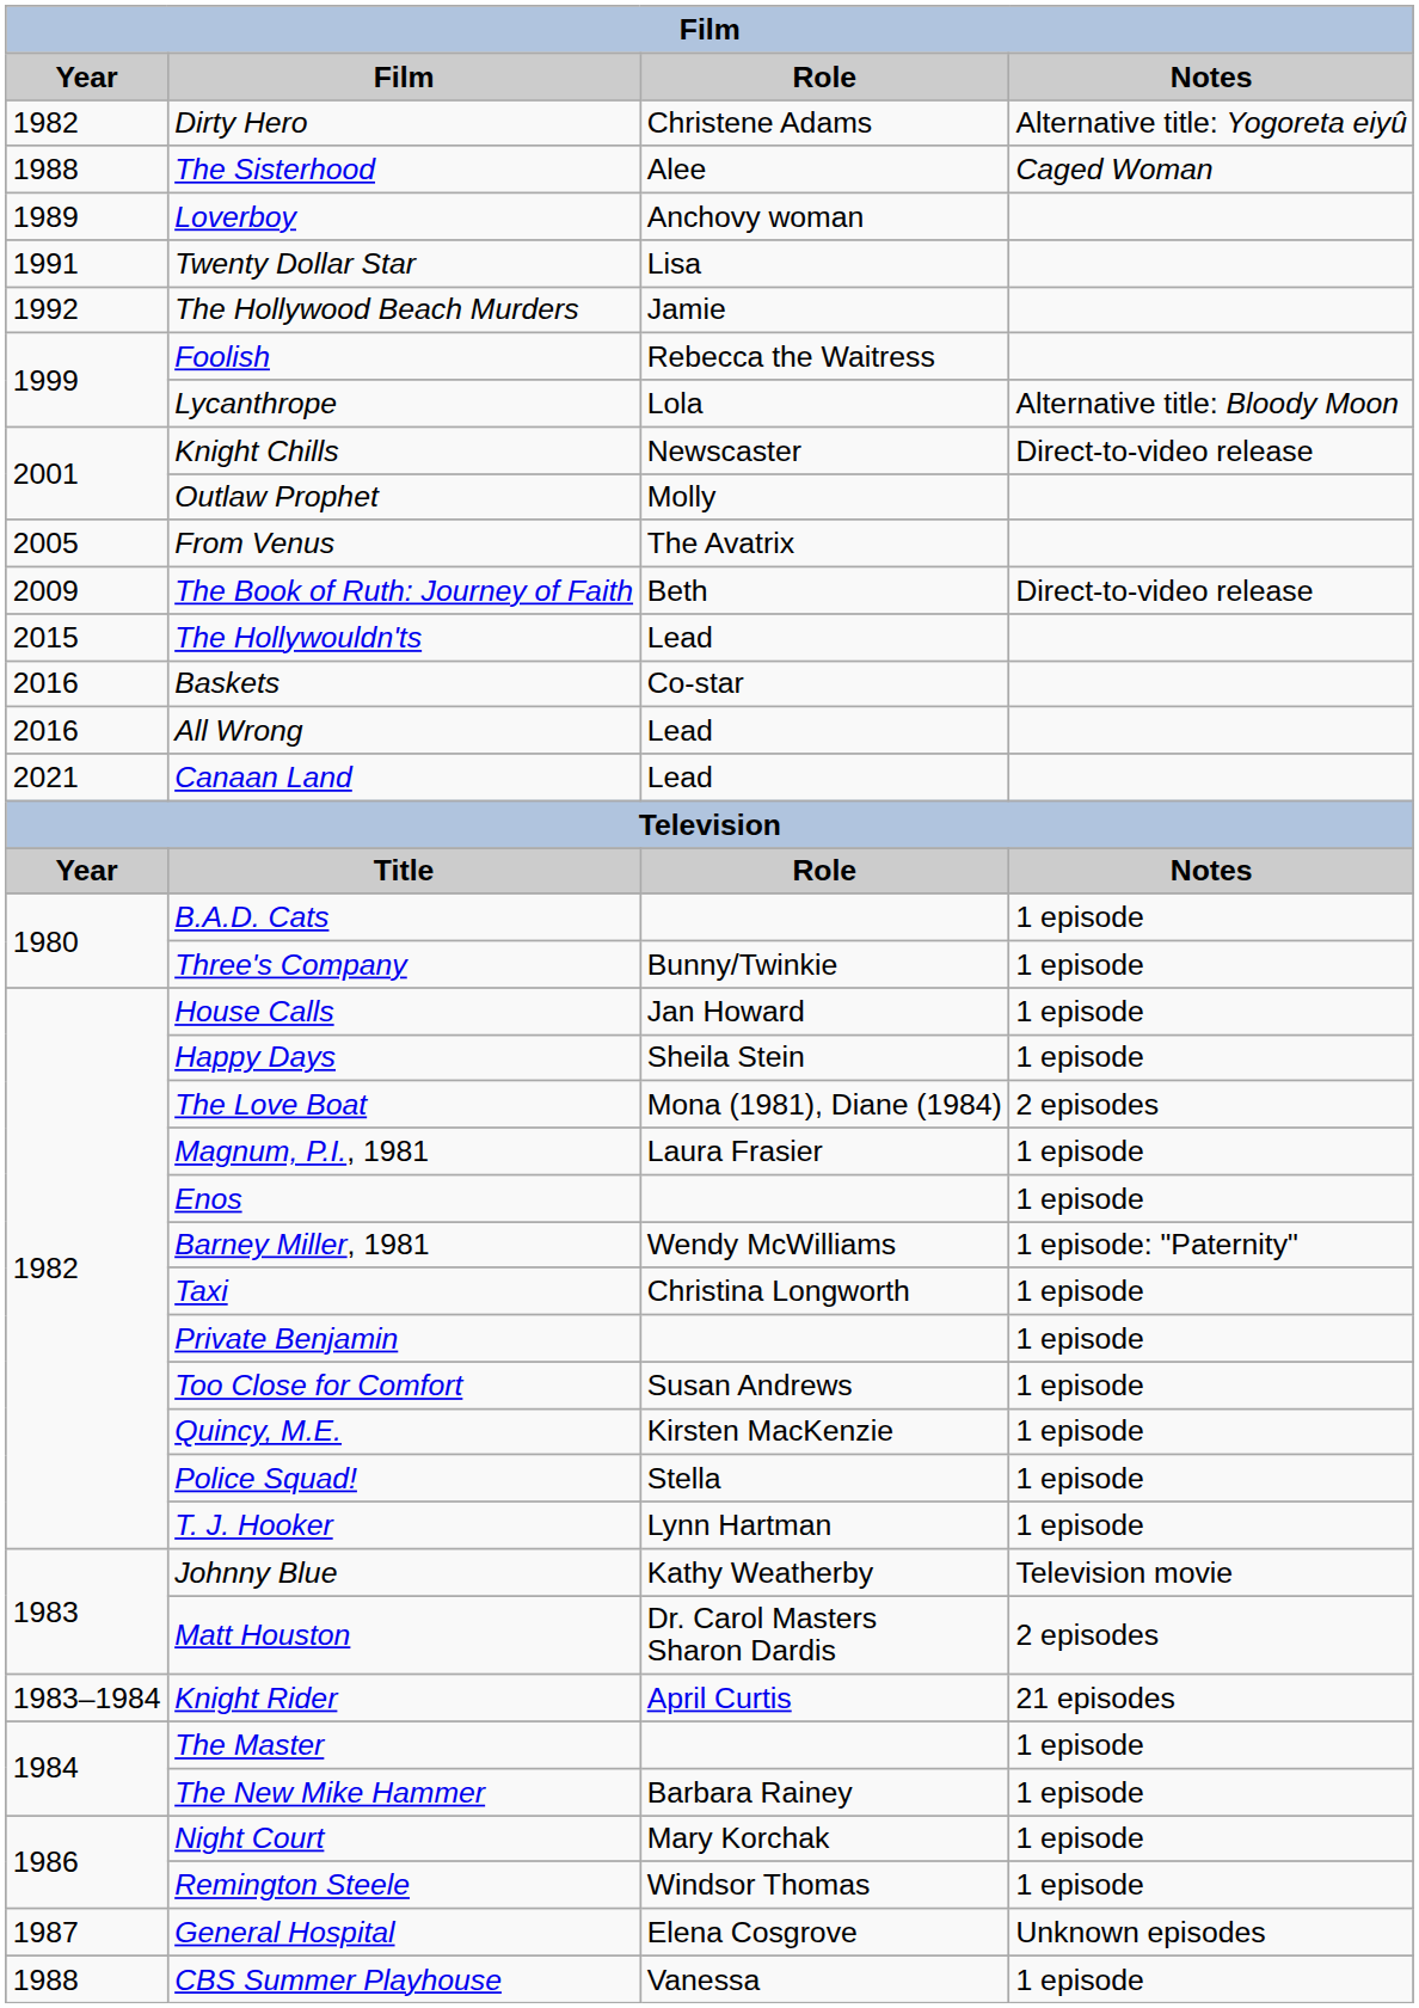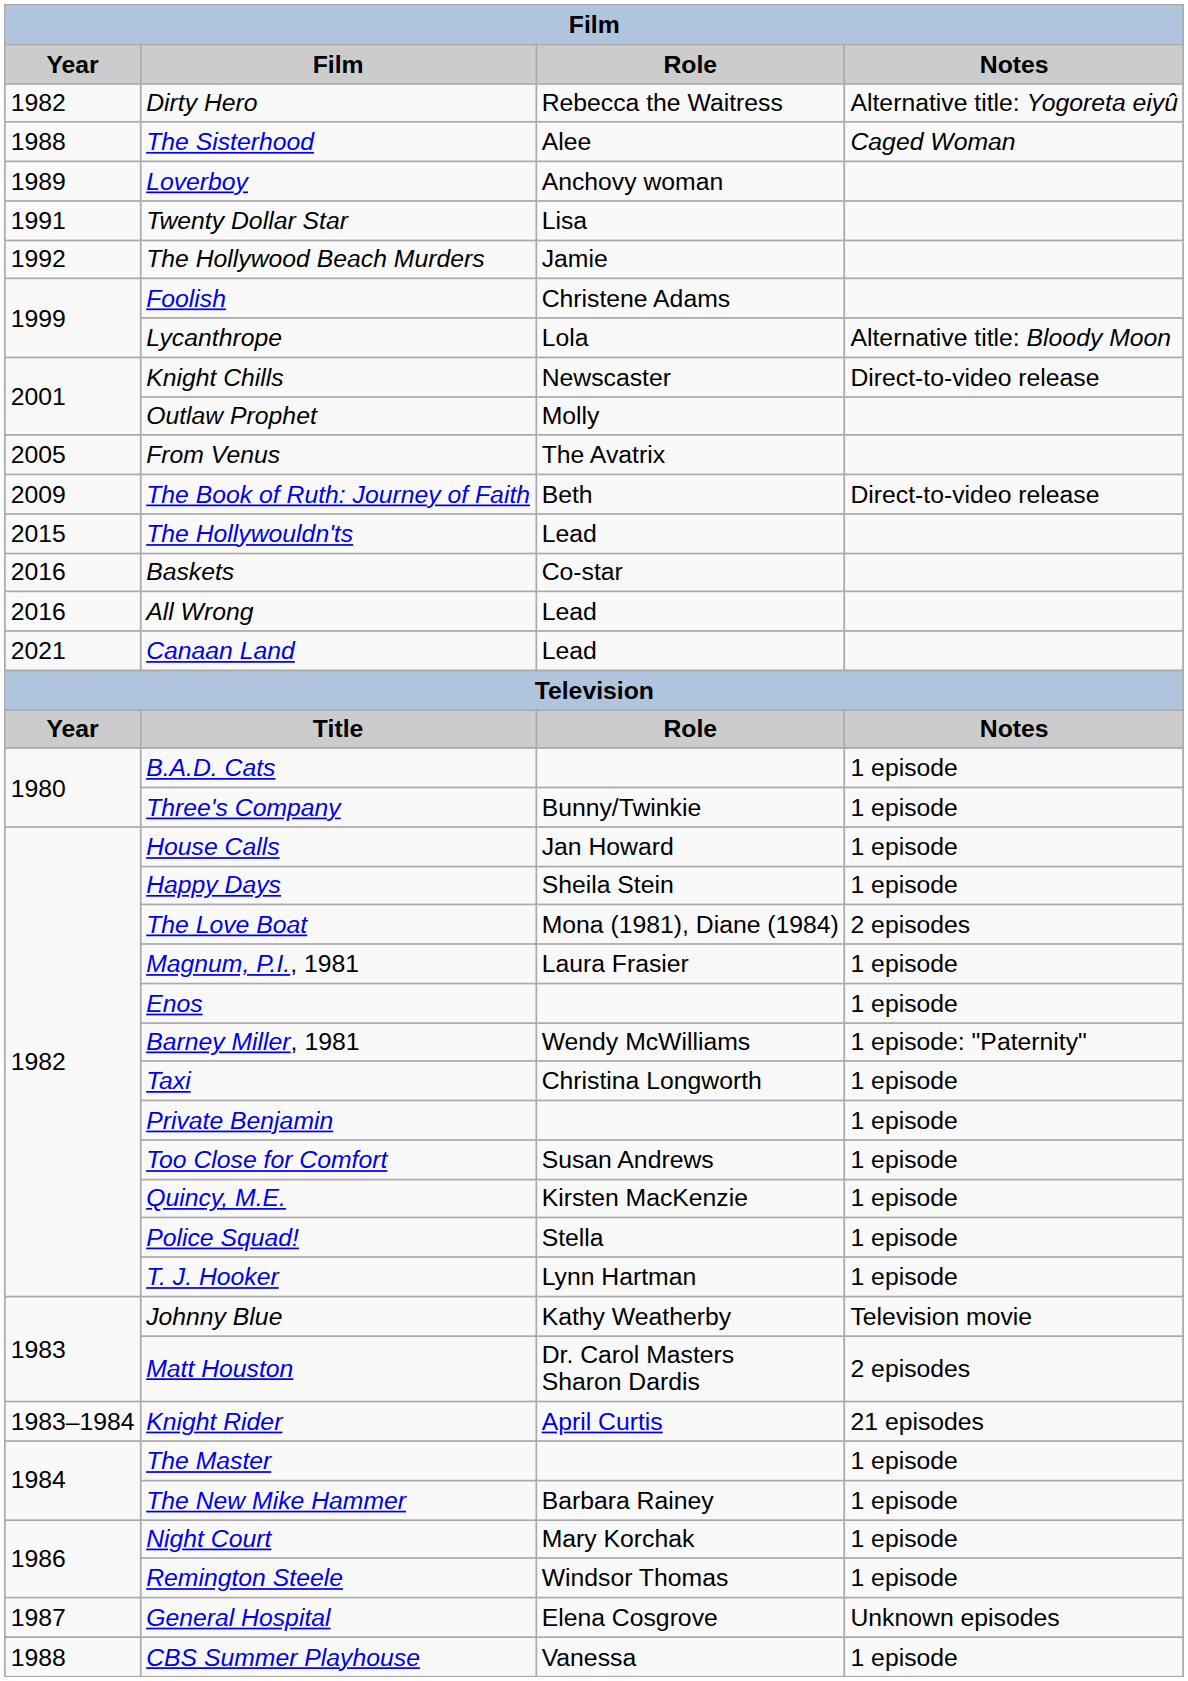 <table class="wikitable" style="font-size:90%">
 <tr style="text-align:center;">
 <th colspan=4 style="background:#B0C4DE;">Film</th>
 </tr>
 <tr style="text-align:center;">
 <th style="background:#ccc;">Year</th>
 <th style="background:#ccc;">Film</th>
 <th style="background:#ccc;">Role</th>
 <th style="background:#ccc;">Notes</th>
 </tr>
 <tr>
 <td>1982</td>
 <td><em>Dirty Hero</em></td>
-<td>Christene Adams</td>
+<td>Rebecca the Waitress</td>
 <td>Alternative title: <em>Yogoreta eiyû</em></td>
 </tr>
 <tr>
 <td>1988</td>
 <td><em><a href='#'>The Sisterhood</a></em></td>
 <td>Alee</td>
 <td><em>Caged Woman</em></td>
 </tr>
 <tr>
 <td>1989</td>
 <td><em><a href='#'>Loverboy</a></em></td>
 <td>Anchovy woman</td>
 <td></td>
 </tr>
 <tr>
 <td>1991</td>
 <td><em>Twenty Dollar Star</em></td>
 <td>Lisa</td>
 <td></td>
 </tr>
 <tr>
 <td>1992</td>
 <td><em>The Hollywood Beach Murders</em></td>
 <td>Jamie</td>
 <td></td>
 </tr>
 <tr>
 <td rowspan=2>1999</td>
 <td><em><a href='#'>Foolish</a></em></td>
-<td>Rebecca the Waitress</td>
+<td>Christene Adams</td>
 <td></td>
 </tr>
 <tr>
 <td><em>Lycanthrope</em></td>
 <td>Lola</td>
 <td>Alternative title: <em>Bloody Moon</em></td>
 </tr>
 <tr>
 <td rowspan=2>2001</td>
 <td><em>Knight Chills</em></td>
 <td>Newscaster</td>
 <td>Direct-to-video release</td>
 </tr>
 <tr>
 <td><em>Outlaw Prophet</em></td>
 <td>Molly</td>
 <td></td>
 </tr>
 <tr>
 <td>2005</td>
 <td><em>From Venus</em></td>
 <td>The Avatrix</td>
 <td></td>
 </tr>
 <tr>
 <td>2009</td>
 <td><em><a href='#'>The Book of Ruth: Journey of Faith</a></em></td>
 <td>Beth</td>
 <td>Direct-to-video release</td>
 </tr>
 <tr>
 <td>2015</td>
 <td><em><a href='#'>The Hollywouldn'ts</a></em></td>
 <td>Lead</td>
 <td></td>
 </tr>
 <tr>
 <td>2016</td>
 <td><em>Baskets</em></td>
 <td>Co-star</td>
 <td></td>
 </tr>
 <tr>
 <td>2016</td>
 <td><em>All Wrong</em></td>
 <td>Lead</td>
 </tr>
 <tr>
 <td>2021</td>
 <td><em><a href='#'>Canaan Land</a></em></td>
 <td>Lead</td>
 <td></td>
 </tr>
 <tr style="text-align:center;">
 <th colspan=4 style="background:#B0C4DE;">Television</th>
 </tr>
 <tr style="text-align:center;">
 <th style="background:#ccc;">Year</th>
 <th style="background:#ccc;">Title</th>
 <th style="background:#ccc;">Role</th>
 <th style="background:#ccc;">Notes</th>
 </tr>
 <tr>
 <td rowspan=2>1980</td>
 <td><em><a href='#'>B.A.D. Cats</a></em></td>
 <td></td>
 <td>1 episode</td>
 </tr>
 <tr>
 <td><em><a href='#'>Three's Company</a></em></td>
 <td>Bunny/Twinkie</td>
 <td>1 episode</td>
 </tr>
 <tr>
 <td rowspan=12>1982</td>
 <td><em><a href='#'>House Calls</a></em></td>
 <td>Jan Howard</td>
 <td>1 episode</td>
 </tr>
 <tr>
 <td><em><a href='#'>Happy Days</a></em></td>
 <td>Sheila Stein</td>
 <td>1 episode</td>
 </tr>
 <tr>
 <td><em><a href='#'>The Love Boat</a></em></td>
 <td>Mona (1981), Diane (1984)</td>
 <td>2 episodes</td>
 </tr>
 <tr>
 <td><em><a href='#'>Magnum, P.I.</a></em>, 1981</td>
 <td>Laura Frasier</td>
 <td>1 episode</td>
 </tr>
 <tr>
 <td><em><a href='#'>Enos</a></em></td>
 <td></td>
 <td>1 episode</td>
 </tr>
 <tr>
 <td><em><a href='#'>Barney Miller</a></em>, 1981</td>
 <td>Wendy McWilliams</td>
 <td>1 episode: "Paternity"</td>
 </tr>
 <tr>
 <td><em><a href='#'>Taxi</a></em></td>
 <td>Christina Longworth</td>
 <td>1 episode</td>
 </tr>
 <tr>
 <td><em><a href='#'>Private Benjamin</a></em></td>
 <td></td>
 <td>1 episode</td>
 </tr>
 <tr>
 <td><em><a href='#'>Too Close for Comfort</a></em></td>
 <td>Susan Andrews</td>
 <td>1 episode</td>
 </tr>
 <tr>
 <td><em><a href='#'>Quincy, M.E.</a></em></td>
 <td>Kirsten MacKenzie</td>
 <td>1 episode</td>
 </tr>
 <tr>
 <td><em><a href='#'>Police Squad!</a></em></td>
 <td>Stella</td>
 <td>1 episode</td>
 </tr>
 <tr>
 <td><em><a href='#'>T. J. Hooker</a></em></td>
 <td>Lynn Hartman</td>
 <td>1 episode</td>
 </tr>
 <tr>
 <td rowspan=2>1983</td>
 <td><em>Johnny Blue</em></td>
 <td>Kathy Weatherby</td>
 <td>Television movie</td>
 </tr>
 <tr>
 <td><em><a href='#'>Matt Houston</a></em></td>
 <td>Dr. Carol Masters<br>Sharon Dardis</td>
 <td>2 episodes</td>
 </tr>
 <tr>
 <td>1983–1984</td>
 <td><em><a href='#'>Knight Rider</a></em></td>
 <td><a href='#'>April Curtis</a></td>
 <td>21 episodes</td>
 </tr>
 <tr>
 <td rowspan=2>1984</td>
 <td><em><a href='#'>The Master</a></em></td>
 <td></td>
 <td>1 episode</td>
 </tr>
 <tr>
 <td><em><a href='#'>The New Mike Hammer</a></em></td>
 <td>Barbara Rainey</td>
 <td>1 episode</td>
 </tr>
 <tr>
 <td rowspan=2>1986</td>
 <td><em><a href='#'>Night Court</a></em></td>
 <td>Mary Korchak</td>
 <td>1 episode</td>
 </tr>
 <tr>
 <td><em><a href='#'>Remington Steele</a></em></td>
 <td>Windsor Thomas</td>
 <td>1 episode</td>
 </tr>
 <tr>
 <td>1987</td>
 <td><em><a href='#'>General Hospital</a></em></td>
 <td>Elena Cosgrove</td>
 <td>Unknown episodes</td>
 </tr>
 <tr>
 <td>1988</td>
 <td><em><a href='#'>CBS Summer Playhouse</a></em></td>
 <td>Vanessa</td>
 <td>1 episode</td>
 </tr>
 </table>
